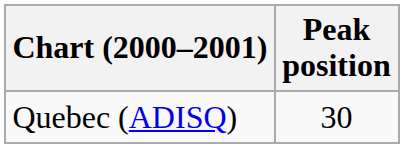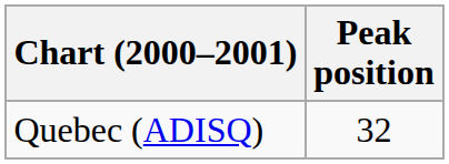 <table class="wikitable sortable">
 <tr>
 <th>Chart (2000–2001)</th>
 <th>Peak<br>position</th>
 </tr>
 <tr>
 </tr>
 <tr>
 </tr>
 <tr>
 </tr>
 <tr>
 </tr>
 <tr>
 </tr>
 <tr>
 </tr>
 <tr>
 <td>Quebec (<a href='#'>ADISQ</a>)</td>
-<td align="center">30</td>
+<td align="center">32</td>
 </tr>
 <tr>
 </tr>
 </table>
